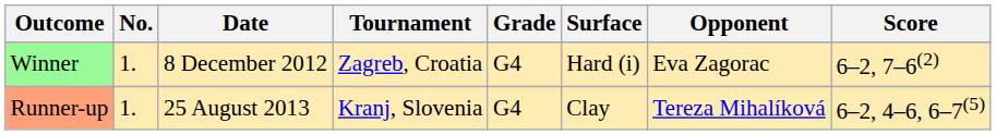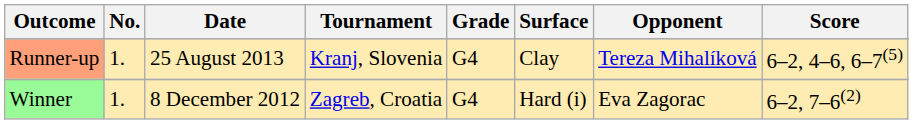 <table class="sortable wikitable" style=font-size:97%>
 <tr>
 <th>Outcome</th>
 <th>No.</th>
 <th>Date</th>
 <th>Tournament</th>
 <th>Grade</th>
 <th>Surface</th>
 <th>Opponent</th>
 <th class="unsortable">Score</th>
 </tr>
 <tr>
 </tr>
 <tr bgcolor=#ffecb2>
+<td style="background:#ffa07a;">Runner-up</td>
+<td>1.</td>
+<td>25 August 2013</td>
+<td><a href='#'>Kranj</a>, Slovenia</td>
+<td>G4</td>
+<td>Clay</td>
+<td> <a href='#'>Tereza Mihalíková</a></td>
+<td>6–2, 4–6, 6–7<sup>(5)</sup></td>
+</tr>
+<tr>
+</tr>
+<tr bgcolor=#ffecb2>
 <td bgcolor="98FB98">Winner</td>
 <td>1.</td>
 <td>8 December 2012</td>
 <td><a href='#'>Zagreb</a>, Croatia</td>
 <td>G4</td>
 <td>Hard (i)</td>
 <td> Eva Zagorac</td>
 <td>6–2, 7–6<sup>(2)</sup></td>
 </tr>
-<tr>
-</tr>
-<tr bgcolor=#ffecb2>
-<td style="background:#ffa07a;">Runner-up</td>
-<td>1.</td>
-<td>25 August 2013</td>
-<td><a href='#'>Kranj</a>, Slovenia</td>
-<td>G4</td>
-<td>Clay</td>
-<td> <a href='#'>Tereza Mihalíková</a></td>
-<td>6–2, 4–6, 6–7<sup>(5)</sup></td>
-</tr>
 </table>
